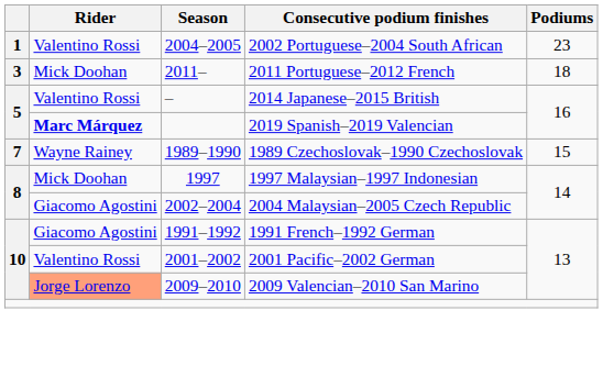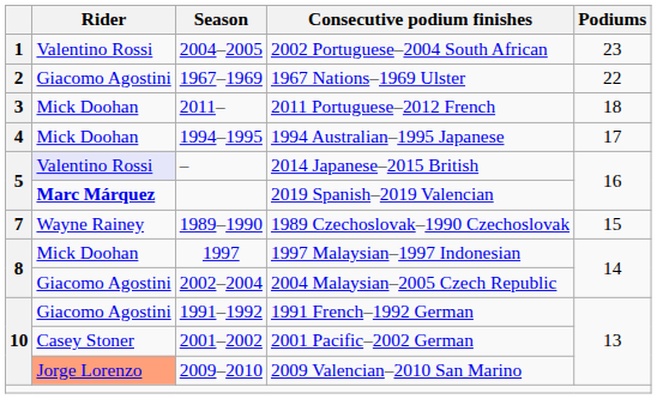 <table class="wikitable">
 <tr>
 <th></th>
 <th>Rider</th>
 <th>Season</th>
 <th>Consecutive podium finishes</th>
 <th>Podiums</th>
 </tr>
 <tr>
 <th>1</th>
 <td> <a href='#'>Valentino Rossi</a></td>
 <td><a href='#'>2004</a>–<a href='#'>2005</a></td>
 <td><a href='#'>2002 Portuguese</a>–<a href='#'>2004 South African</a></td>
 <td align=center>23</td>
 </tr>
 <tr>
+<th>2</th>
+<td> <a href='#'>Giacomo Agostini</a></td>
+<td><a href='#'>1967</a>–<a href='#'>1969</a></td>
+<td><a href='#'>1967 Nations</a>–<a href='#'>1969 Ulster</a></td>
+<td align=center>22</td>
+</tr>
+<tr>
 <th>3</th>
 <td> <a href='#'>Mick Doohan</a></td>
 <td><a href='#'>2011</a>–</td>
 <td><a href='#'>2011 Portuguese</a>–<a href='#'>2012 French</a></td>
 <td align=center>18</td>
 </tr>
 <tr>
+<th>4</th>
+<td> <a href='#'>Mick Doohan</a></td>
+<td><a href='#'>1994</a>–<a href='#'>1995</a></td>
+<td><a href='#'>1994 Australian</a>–<a href='#'>1995 Japanese</a></td>
+<td align=center>17</td>
+</tr>
+<tr>
 <th rowspan=2>5</th>
-<td> <a href='#'>Valentino Rossi</a></td>
+<td style="background: lavender;"> <a href='#'>Valentino Rossi</a></td>
 <td>–</td>
 <td><a href='#'>2014 Japanese</a>–<a href='#'>2015 British</a></td>
 <td style="text-align:center;" rowspan=2>16</td>
 </tr>
 <tr>
 <td> <strong><a href='#'>Marc Márquez</a></strong></td>
 <td align=center></td>
 <td><a href='#'>2019 Spanish</a>–<a href='#'>2019 Valencian</a></td>
 </tr>
 <tr>
 <th>7</th>
 <td> <a href='#'>Wayne Rainey</a></td>
 <td><a href='#'>1989</a>–<a href='#'>1990</a></td>
 <td><a href='#'>1989 Czechoslovak</a>–<a href='#'>1990 Czechoslovak</a></td>
 <td align=center>15</td>
 </tr>
 <tr>
 <th rowspan=2>8</th>
 <td> <a href='#'>Mick Doohan</a></td>
 <td align=center><a href='#'>1997</a></td>
 <td><a href='#'>1997 Malaysian</a>–<a href='#'>1997 Indonesian</a></td>
 <td style="text-align:center;" rowspan=2>14</td>
 </tr>
 <tr>
 <td> <a href='#'>Giacomo Agostini</a></td>
 <td><a href='#'>2002</a>–<a href='#'>2004</a></td>
 <td><a href='#'>2004 Malaysian</a>–<a href='#'>2005 Czech Republic</a></td>
 </tr>
 <tr>
 <th rowspan=3>10</th>
 <td> <a href='#'>Giacomo Agostini</a></td>
 <td><a href='#'>1991</a>–<a href='#'>1992</a></td>
 <td><a href='#'>1991 French</a>–<a href='#'>1992 German</a></td>
 <td style="text-align:center;" rowspan=3>13</td>
 </tr>
 <tr>
-<td> <a href='#'>Valentino Rossi</a></td>
+<td> <a href='#'>Casey Stoner</a></td>
 <td><a href='#'>2001</a>–<a href='#'>2002</a></td>
 <td><a href='#'>2001 Pacific</a>–<a href='#'>2002 German</a></td>
 </tr>
 <tr>
 <td style="background: lightsalmon;"> <a href='#'>Jorge Lorenzo</a></td>
 <td><a href='#'>2009</a>–<a href='#'>2010</a></td>
 <td><a href='#'>2009 Valencian</a>–<a href='#'>2010 San Marino</a></td>
 </tr>
 <tr>
 <td colspan=5></td>
 </tr>
 </table>
